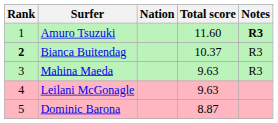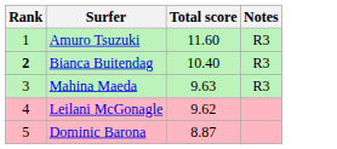 <table class="wikitable sortable" style="text-align:center">
 <tr>
 <th>Rank</th>
 <th>Surfer</th>
-<th>Nation</th>
 <th>Total score</th>
 <th>Notes</th>
 </tr>
 <tr bgcolor=bbf3bb>
 <td>1</td>
 <td align=left><a href='#'>Amuro Tsuzuki</a></td>
-<td align=left></td>
 <td>11.60</td>
-<td><strong>R3</strong></td>
+<td>R3</td>
 </tr>
 <tr bgcolor=bbf3bb>
 <td><strong>2</strong></td>
 <td align=left><a href='#'>Bianca Buitendag</a></td>
-<td align=left></td>
-<td>10.37</td>
+<td>10.40</td>
 <td>R3</td>
 </tr>
 <tr bgcolor=bbf3bb>
 <td>3</td>
 <td align=left><a href='#'>Mahina Maeda</a></td>
-<td align=left></td>
 <td>9.63</td>
 <td>R3</td>
 </tr>
 <tr style="background:lightpink;">
 <td>4</td>
 <td align=left><a href='#'>Leilani McGonagle</a></td>
-<td align=left></td>
-<td>9.63</td>
+<td>9.62</td>
 <td></td>
 </tr>
 <tr style="background:lightpink;">
 <td>5</td>
 <td align=left><a href='#'>Dominic Barona</a></td>
-<td align=left></td>
 <td>8.87</td>
 <td></td>
 </tr>
 </table>
